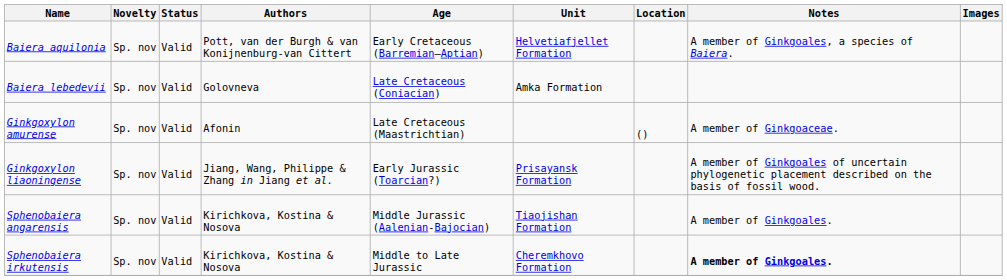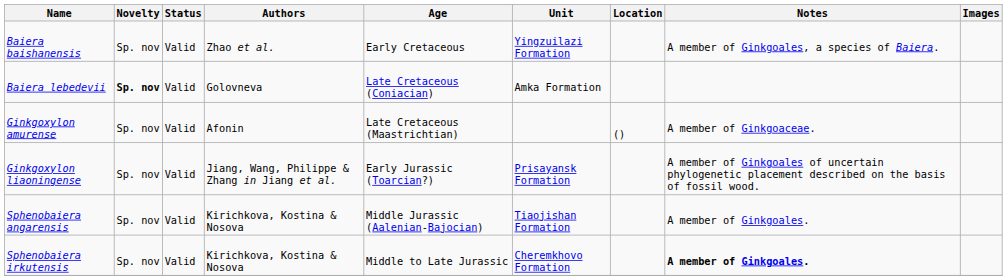 <table class="wikitable sortable" align="center" width="100%">
 <tr>
 <th>Name</th>
 <th>Novelty</th>
 <th>Status</th>
 <th>Authors</th>
 <th>Age</th>
 <th>Unit</th>
 <th>Location</th>
 <th>Notes</th>
 <th>Images</th>
 </tr>
 <tr>
-<td><br><em><a href='#'>Baiera aquilonia</a></em></td>
+<td><br><em><a href='#'>Baiera baishanensis</a></em></td>
 <td><br>Sp. nov</td>
 <td><br>Valid</td>
-<td><br>Pott, van der Burgh & van Konijnenburg-van Cittert</td>
-<td><br>Early Cretaceous (<a href='#'>Barremian</a>–<a href='#'>Aptian</a>)</td>
-<td><br><a href='#'>Helvetiafjellet Formation</a></td>
+<td><br>Zhao <em>et al.</em></td>
+<td><br>Early Cretaceous</td>
+<td><br><a href='#'>Yingzuilazi Formation</a></td>
 <td><br></td>
 <td><br>A member of <a href='#'>Ginkgoales</a>, a species of <em><a href='#'>Baiera</a></em>.</td>
 <td></td>
 </tr>
 <tr>
 <td><br><em><a href='#'>Baiera lebedevii</a></em></td>
-<td><br>Sp. nov</td>
+<td><strong><br>Sp. nov</strong></td>
 <td><br>Valid</td>
 <td><br>Golovneva</td>
 <td><br><a href='#'>Late Cretaceous</a> (<a href='#'>Coniacian</a>)</td>
 <td><br>Amka Formation</td>
 <td><br></td>
 <td></td>
 <td></td>
 </tr>
 <tr>
 <td><br><em><a href='#'>Ginkgoxylon amurense</a></em></td>
 <td><br>Sp. nov</td>
 <td><br>Valid</td>
 <td><br>Afonin</td>
 <td><br>Late Cretaceous (Maastrichtian)</td>
 <td></td>
 <td><br><br>()</td>
 <td><br>A member of <a href='#'>Ginkgoaceae</a>.</td>
 <td></td>
 </tr>
 <tr>
 <td><br><em><a href='#'>Ginkgoxylon liaoningense</a></em></td>
 <td><br>Sp. nov</td>
 <td><br>Valid</td>
 <td><br>Jiang, Wang, Philippe & Zhang <em>in</em> Jiang <em>et al.</em></td>
 <td><br>Early Jurassic (<a href='#'>Toarcian</a>?)</td>
 <td><br><a href='#'>Prisayansk Formation</a></td>
 <td><br></td>
 <td><br>A member of <a href='#'>Ginkgoales</a> of uncertain phylogenetic placement described on the basis of fossil wood.</td>
 <td></td>
 </tr>
 <tr>
 <td><br><em><a href='#'>Sphenobaiеra angarensis</a></em></td>
 <td><br>Sp. nov</td>
 <td><br>Valid</td>
 <td><br>Kirichkova, Kostina & Nosova</td>
 <td><br>Middle Jurassic (<a href='#'>Aalenian</a>-<a href='#'>Bajocian</a>)</td>
 <td><br><a href='#'>Tiaojishan Formation</a></td>
 <td><br></td>
 <td><br>A member of <a href='#'>Ginkgoales</a>.</td>
 <td></td>
 </tr>
 <tr>
 <td><br><em><a href='#'>Sphenobaiеra irkutensis</a></em></td>
 <td><br>Sp. nov</td>
 <td><br>Valid</td>
 <td><br>Kirichkova, Kostina & Nosova</td>
 <td><br>Middle to Late Jurassic</td>
 <td><br><a href='#'>Cheremkhovo Formation</a></td>
 <td><br></td>
 <td><strong><br>A member of <a href='#'>Ginkgoales</a>.</strong></td>
 <td></td>
 </tr>
 <tr>
 </tr>
 </table>
